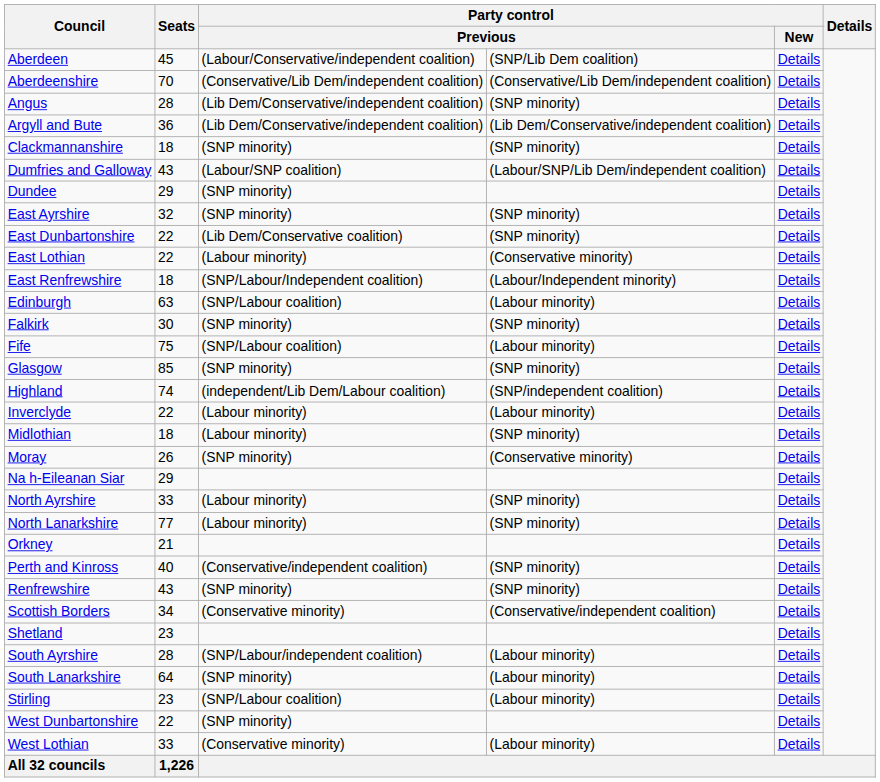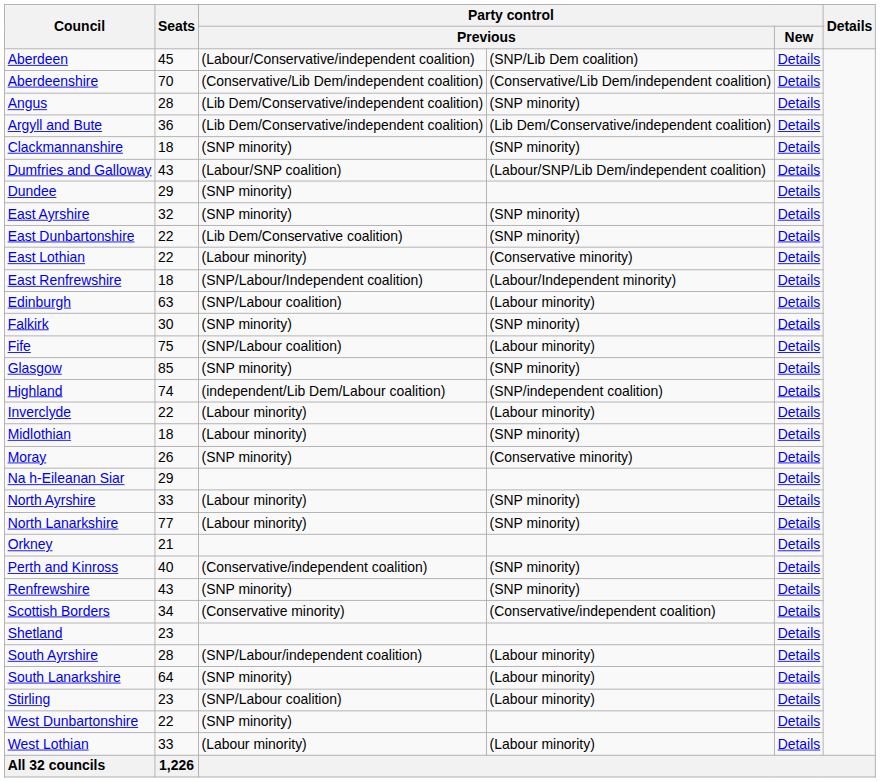 <table class="wikitable sortable">
 <tr>
 <th rowspan="2">Council</th>
 <th rowspan="2">Seats</th>
 <th colspan="4">Party control</th>
 <th rowspan="2">Details</th>
 </tr>
 <tr>
 <th colspan="2">Previous</th>
 <th colspan="2">New</th>
 </tr>
 <tr>
 <td><a href='#'>Aberdeen</a></td>
 <td>45</td>
 <td> (Labour/Conservative/independent coalition)</td>
 <td> (SNP/Lib Dem coalition)</td>
 <td><a href='#'>Details</a></td>
 </tr>
 <tr>
 <td><a href='#'>Aberdeenshire</a></td>
 <td>70</td>
 <td> (Conservative/Lib Dem/independent coalition)</td>
 <td> (Conservative/Lib Dem/independent coalition)</td>
 <td><a href='#'>Details</a></td>
 </tr>
 <tr>
 <td><a href='#'>Angus</a></td>
 <td>28</td>
 <td> (Lib Dem/Conservative/independent coalition)</td>
 <td> (SNP minority)</td>
 <td><a href='#'>Details</a></td>
 </tr>
 <tr>
 <td><a href='#'>Argyll and Bute</a></td>
 <td>36</td>
 <td> (Lib Dem/Conservative/independent coalition)</td>
 <td> (Lib Dem/Conservative/independent coalition)</td>
 <td><a href='#'>Details</a></td>
 </tr>
 <tr>
 <td><a href='#'>Clackmannanshire</a></td>
 <td>18</td>
 <td> (SNP minority)</td>
 <td> (SNP minority)</td>
 <td><a href='#'>Details</a></td>
 </tr>
 <tr>
 <td><a href='#'>Dumfries and Galloway</a></td>
 <td>43</td>
 <td> (Labour/SNP coalition)</td>
 <td> (Labour/SNP/Lib Dem/independent coalition)</td>
 <td><a href='#'>Details</a></td>
 </tr>
 <tr>
 <td><a href='#'>Dundee</a></td>
 <td>29</td>
 <td> (SNP minority)</td>
 <td></td>
 <td><a href='#'>Details</a></td>
 </tr>
 <tr>
 <td><a href='#'>East Ayrshire</a></td>
 <td>32</td>
 <td> (SNP minority)</td>
 <td> (SNP minority)</td>
 <td><a href='#'>Details</a></td>
 </tr>
 <tr>
 <td><a href='#'>East Dunbartonshire</a></td>
 <td>22</td>
 <td> (Lib Dem/Conservative coalition)</td>
 <td> (SNP minority)</td>
 <td><a href='#'>Details</a></td>
 </tr>
 <tr>
 <td><a href='#'>East Lothian</a></td>
 <td>22</td>
 <td> (Labour minority)</td>
 <td> (Conservative minority)</td>
 <td><a href='#'>Details</a></td>
 </tr>
 <tr>
 <td><a href='#'>East Renfrewshire</a></td>
 <td>18</td>
 <td> (SNP/Labour/Independent coalition)</td>
 <td> (Labour/Independent minority)</td>
 <td><a href='#'>Details</a></td>
 </tr>
 <tr>
 <td><a href='#'>Edinburgh</a></td>
 <td>63</td>
 <td> (SNP/Labour coalition)</td>
 <td> (Labour minority)</td>
 <td><a href='#'>Details</a></td>
 </tr>
 <tr>
 <td><a href='#'>Falkirk</a></td>
 <td>30</td>
 <td> (SNP minority)</td>
 <td> (SNP minority)</td>
 <td><a href='#'>Details</a></td>
 </tr>
 <tr>
 <td><a href='#'>Fife</a></td>
 <td>75</td>
 <td> (SNP/Labour coalition)</td>
 <td> (Labour minority)</td>
 <td><a href='#'>Details</a></td>
 </tr>
 <tr>
 <td><a href='#'>Glasgow</a></td>
 <td>85</td>
 <td> (SNP minority)</td>
 <td> (SNP minority)</td>
 <td><a href='#'>Details</a></td>
 </tr>
 <tr>
 <td><a href='#'>Highland</a></td>
 <td>74</td>
 <td> (independent/Lib Dem/Labour coalition)</td>
 <td> (SNP/independent coalition)</td>
 <td><a href='#'>Details</a></td>
 </tr>
 <tr>
 <td><a href='#'>Inverclyde</a></td>
 <td>22</td>
 <td> (Labour minority)</td>
 <td> (Labour minority)</td>
 <td><a href='#'>Details</a></td>
 </tr>
 <tr>
 <td><a href='#'>Midlothian</a></td>
 <td>18</td>
 <td> (Labour minority)</td>
 <td> (SNP minority)</td>
 <td><a href='#'>Details</a></td>
 </tr>
 <tr>
 <td><a href='#'>Moray</a></td>
 <td>26</td>
 <td> (SNP minority)</td>
 <td> (Conservative minority)</td>
 <td><a href='#'>Details</a></td>
 </tr>
 <tr>
 <td><a href='#'>Na h-Eileanan Siar</a></td>
 <td>29</td>
 <td></td>
 <td></td>
 <td><a href='#'>Details</a></td>
 </tr>
 <tr>
 <td><a href='#'>North Ayrshire</a></td>
 <td>33</td>
 <td> (Labour minority)</td>
 <td> (SNP minority)</td>
 <td><a href='#'>Details</a></td>
 </tr>
 <tr>
 <td><a href='#'>North Lanarkshire</a></td>
 <td>77</td>
 <td> (Labour minority)</td>
 <td> (SNP minority)</td>
 <td><a href='#'>Details</a></td>
 </tr>
 <tr>
 <td><a href='#'>Orkney</a></td>
 <td>21</td>
 <td></td>
 <td></td>
 <td><a href='#'>Details</a></td>
 </tr>
 <tr>
 <td><a href='#'>Perth and Kinross</a></td>
 <td>40</td>
 <td> (Conservative/independent coalition)</td>
 <td> (SNP minority)</td>
 <td><a href='#'>Details</a></td>
 </tr>
 <tr>
 <td><a href='#'>Renfrewshire</a></td>
 <td>43</td>
 <td> (SNP minority)</td>
 <td> (SNP minority)</td>
 <td><a href='#'>Details</a></td>
 </tr>
 <tr>
 <td><a href='#'>Scottish Borders</a></td>
 <td>34</td>
 <td> (Conservative minority)</td>
 <td> (Conservative/independent coalition)</td>
 <td><a href='#'>Details</a></td>
 </tr>
 <tr>
 <td><a href='#'>Shetland</a></td>
 <td>23</td>
 <td></td>
 <td></td>
 <td><a href='#'>Details</a></td>
 </tr>
 <tr>
 <td><a href='#'>South Ayrshire</a></td>
 <td>28</td>
 <td> (SNP/Labour/independent coalition)</td>
 <td> (Labour minority)</td>
 <td><a href='#'>Details</a></td>
 </tr>
 <tr>
 <td><a href='#'>South Lanarkshire</a></td>
 <td>64</td>
 <td> (SNP minority)</td>
 <td> (Labour minority)</td>
 <td><a href='#'>Details</a></td>
 </tr>
 <tr>
 <td><a href='#'>Stirling</a></td>
 <td>23</td>
 <td> (SNP/Labour coalition)</td>
 <td> (Labour minority)</td>
 <td><a href='#'>Details</a></td>
 </tr>
 <tr>
 <td><a href='#'>West Dunbartonshire</a></td>
 <td>22</td>
 <td> (SNP minority)</td>
 <td></td>
 <td><a href='#'>Details</a></td>
 </tr>
 <tr>
 <td><a href='#'>West Lothian</a></td>
 <td>33</td>
-<td> (Conservative minority)</td>
+<td> (Labour minority)</td>
 <td> (Labour minority)</td>
 <td><a href='#'>Details</a></td>
 </tr>
 <tr class="sortbottom">
 <th style="text-align:left;">All 32 councils</th>
 <th>1,226</th>
 <th colspan="5"></th>
 </tr>
 </table>
